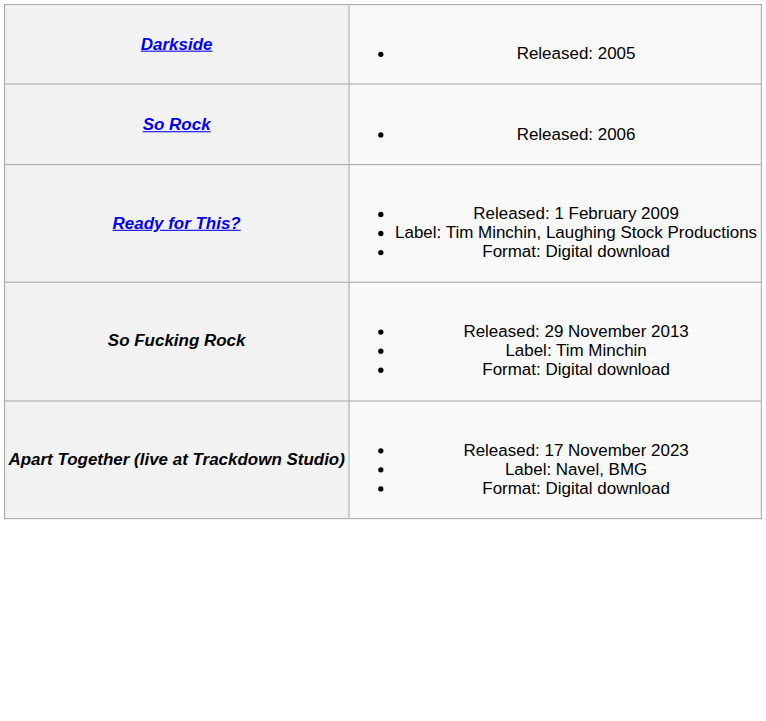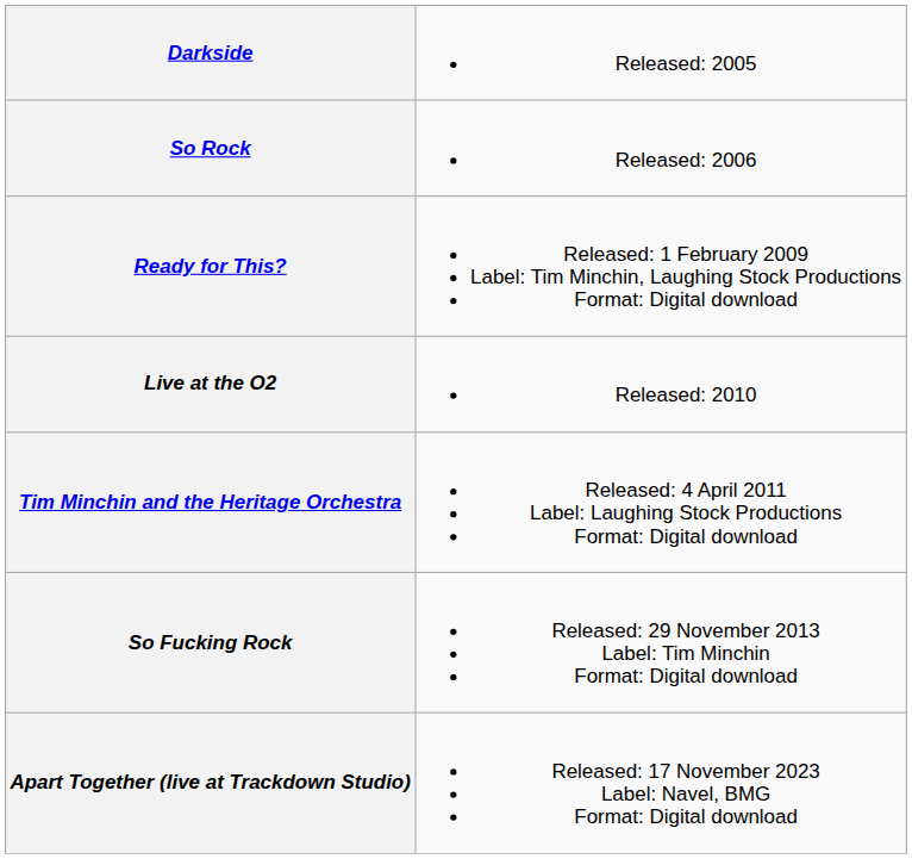 <table class="wikitable plainrowheaders" style="text-align:center">
 <tr>
 <th scope="row"><em><a href='#'>Darkside</a></em></th>
 <td><br><ul><li>Released: 2005</li></ul></td>
 </tr>
 <tr>
 <th scope="row"><em><a href='#'>So Rock</a></em></th>
 <td><br><ul><li>Released: 2006</li></ul></td>
 </tr>
 <tr>
 <th scope="row"><em><a href='#'>Ready for This?</a></em></th>
 <td><br><ul><li>Released: 1 February 2009</li><li>Label: Tim Minchin, Laughing Stock Productions</li><li>Format: Digital download</li></ul></td>
 </tr>
 <tr>
+<th scope="row"><em>Live at the O2</em></th>
+<td><br><ul><li>Released: 2010</li></ul></td>
+</tr>
+<tr>
+<th scope="row"><em><a href='#'>Tim Minchin and the Heritage Orchestra</a></em></th>
+<td><br><ul><li>Released: 4 April 2011</li><li>Label: Laughing Stock Productions</li><li>Format: Digital download</li></ul></td>
+</tr>
+<tr>
 <th scope="row"><em>So Fucking Rock</em><br></th>
 <td><br><ul><li>Released: 29 November 2013</li><li>Label: Tim Minchin</li><li>Format: Digital download</li></ul></td>
 </tr>
 <tr>
 <th scope="row"><em>Apart Together (live at Trackdown Studio)</em></th>
 <td><br><ul><li>Released: 17 November 2023</li><li>Label: Navel, BMG</li><li>Format: Digital download</li></ul></td>
 </tr>
 </table>
